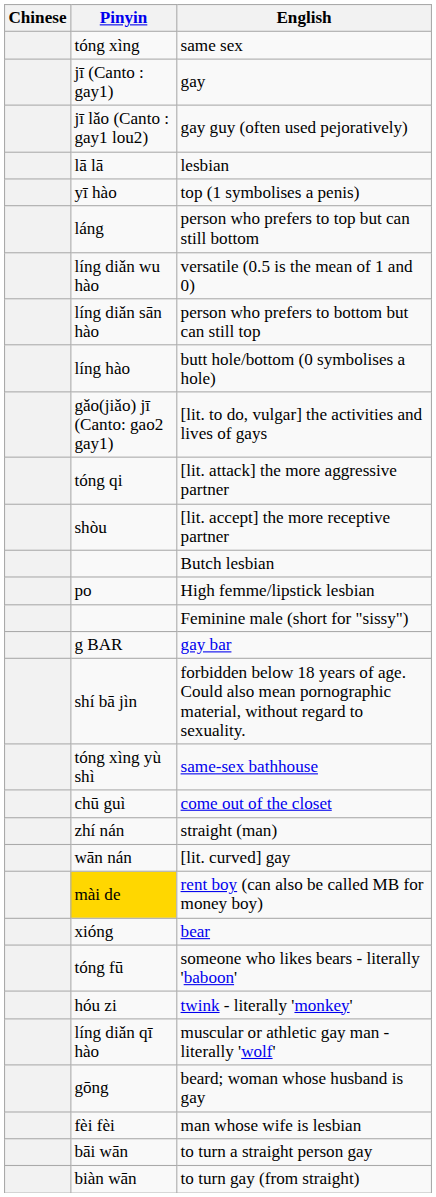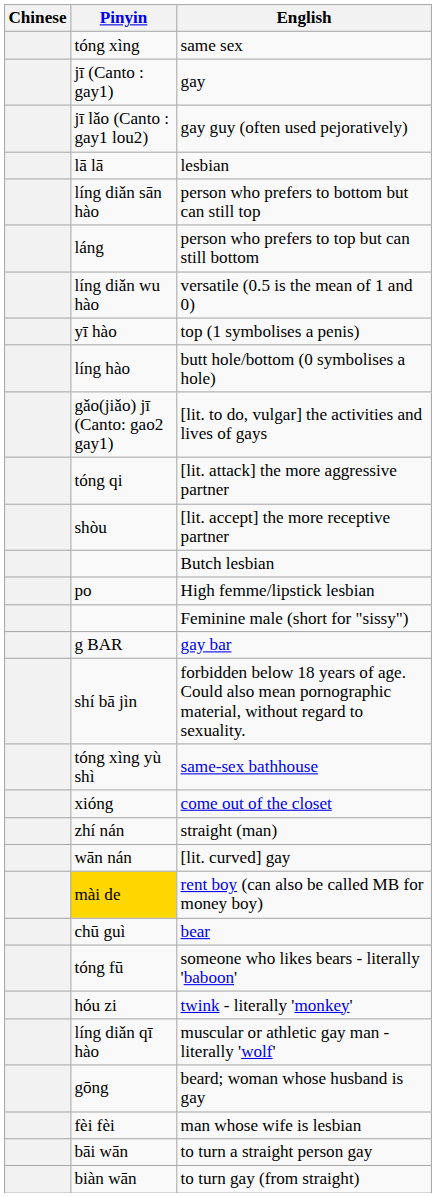 <table class="wikitable" text-align="left" style="width:400px; border:1">
 <tr>
 <th><strong>Chinese</strong></th>
 <th><strong><a href='#'>Pinyin</a></strong></th>
 <th><strong>English</strong></th>
 </tr>
 <tr>
 <th></th>
 <td>tóng xìng</td>
 <td>same sex</td>
 </tr>
 <tr>
 <th></th>
 <td>jī (Canto : gay1)</td>
 <td>gay</td>
 </tr>
 <tr>
 <th></th>
 <td>jī lǎo (Canto : gay1 lou2)</td>
 <td>gay guy (often used pejoratively)</td>
 </tr>
 <tr>
 <th></th>
 <td>lā lā</td>
 <td>lesbian</td>
 </tr>
 <tr>
 <th></th>
-<td>yī hào</td>
-<td>top (1 symbolises a penis)</td>
+<td>líng diǎn sān hào</td>
+<td>person who prefers to bottom but can still top</td>
 </tr>
 <tr>
 <th></th>
 <td>láng</td>
 <td>person who prefers to top but can still bottom</td>
 </tr>
 <tr>
 <th></th>
 <td>líng diǎn wu hào</td>
 <td>versatile (0.5 is the mean of 1 and 0)</td>
 </tr>
 <tr>
 <th></th>
-<td>líng diǎn sān hào</td>
-<td>person who prefers to bottom but can still top</td>
+<td>yī hào</td>
+<td>top (1 symbolises a penis)</td>
 </tr>
 <tr>
 <th></th>
 <td>líng hào</td>
 <td>butt hole/bottom (0 symbolises a hole)</td>
 </tr>
 <tr>
 <th></th>
 <td>gǎo(jiǎo) jī (Canto: gao2 gay1)</td>
 <td>[lit. to do, vulgar] the activities and lives of gays</td>
 </tr>
 <tr>
 <th></th>
 <td>tóng qi</td>
 <td>[lit. attack] the more aggressive partner</td>
 </tr>
 <tr>
 <th></th>
 <td>shòu</td>
 <td>[lit. accept] the more receptive partner</td>
 </tr>
 <tr>
 <th></th>
 <td></td>
 <td>Butch lesbian</td>
 </tr>
 <tr>
 <th></th>
 <td>po</td>
 <td>High femme/lipstick lesbian</td>
 </tr>
 <tr>
 <th></th>
 <td></td>
 <td>Feminine male (short for "sissy")</td>
 </tr>
 <tr>
 <th></th>
 <td>g BAR</td>
 <td><a href='#'>gay bar</a></td>
 </tr>
 <tr>
 <th></th>
 <td>shí bā jìn</td>
 <td>forbidden below 18 years of age. Could also mean pornographic material, without regard to sexuality.</td>
 </tr>
 <tr>
 <th></th>
 <td>tóng xìng yù shì</td>
 <td><a href='#'>same-sex bathhouse</a></td>
 </tr>
 <tr>
 <th></th>
-<td>chū guì</td>
+<td>xióng</td>
 <td><a href='#'>come out of the closet</a></td>
 </tr>
 <tr>
 <th></th>
 <td>zhí nán</td>
 <td>straight (man)</td>
 </tr>
 <tr>
 <th></th>
 <td>wān nán</td>
 <td>[lit. curved] gay</td>
 </tr>
 <tr>
 <th></th>
 <td style="background: gold;">mài de</td>
 <td><a href='#'>rent boy</a> (can also be called MB for money boy)</td>
 </tr>
 <tr>
 <th></th>
-<td>xióng</td>
+<td>chū guì</td>
 <td><a href='#'>bear</a></td>
 </tr>
 <tr>
 <th></th>
 <td>tóng fū</td>
 <td>someone who likes bears - literally '<a href='#'>baboon</a>'</td>
 </tr>
 <tr>
 <th></th>
 <td>hóu zi</td>
 <td><a href='#'>twink</a> - literally '<a href='#'>monkey</a>'</td>
 </tr>
 <tr>
 <th></th>
 <td>líng diǎn qī hào</td>
 <td>muscular or athletic gay man - literally '<a href='#'>wolf</a>'</td>
 </tr>
 <tr>
 <th></th>
 <td>gōng</td>
 <td>beard; woman whose husband is gay</td>
 </tr>
 <tr>
 <th></th>
 <td>fèi fèi</td>
 <td>man whose wife is lesbian</td>
 </tr>
 <tr>
 <th></th>
 <td>bāi wān</td>
 <td>to turn a straight person gay</td>
 </tr>
 <tr>
 <th></th>
 <td>biàn wān</td>
 <td>to turn gay (from straight)</td>
 </tr>
 <tr>
 </tr>
 </table>
